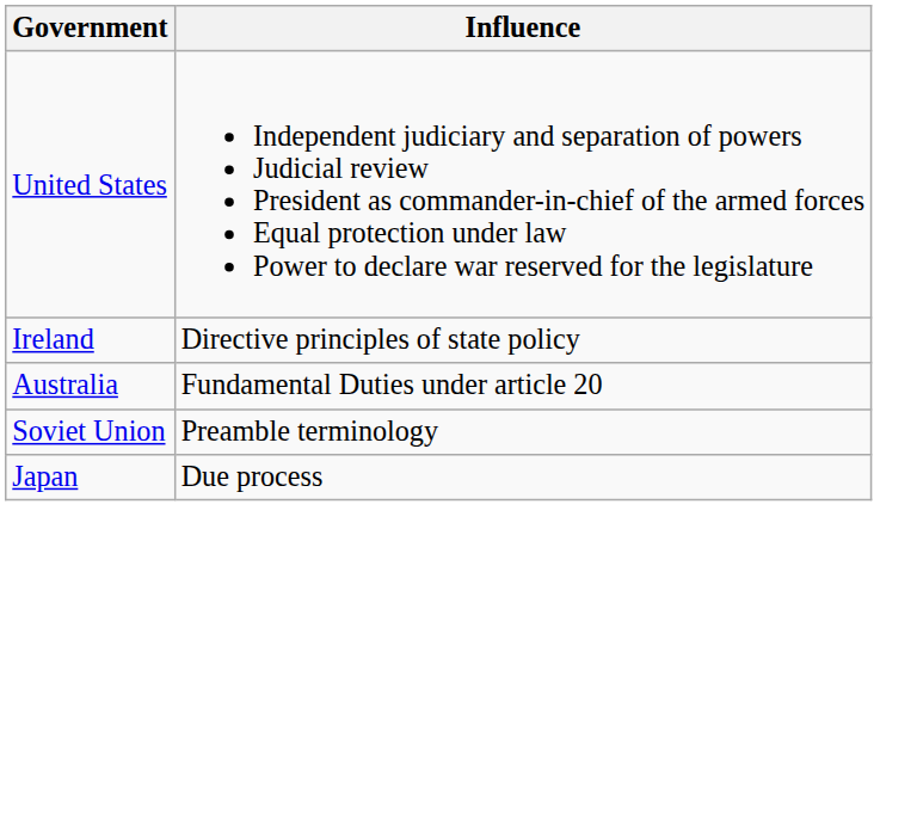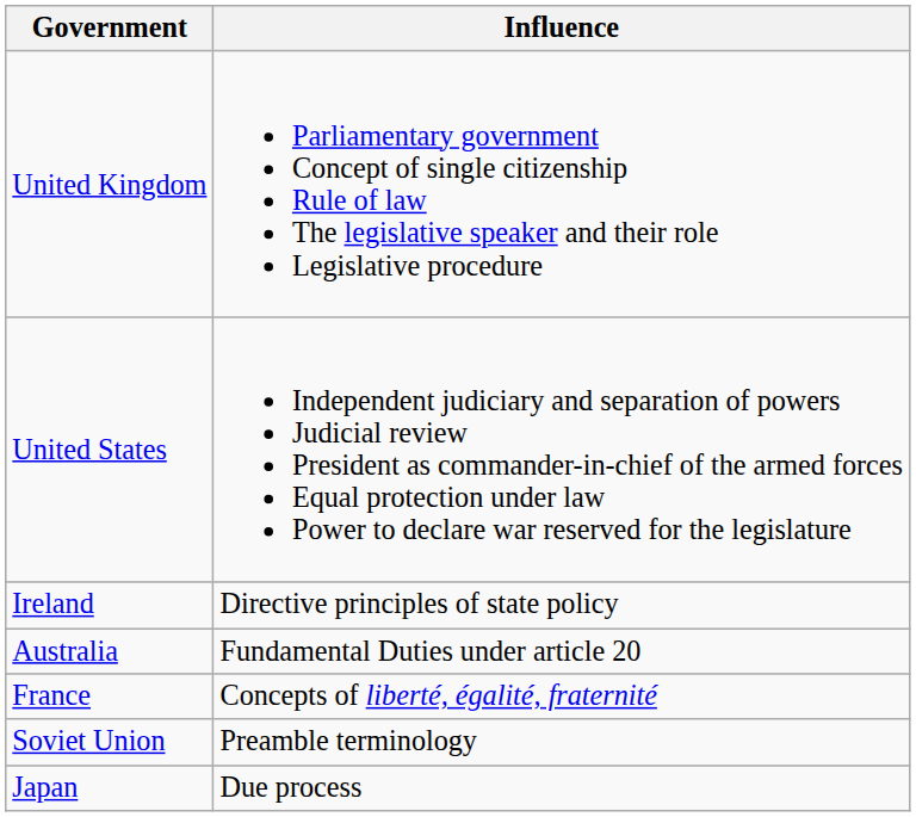 <table class="wikitable">
 <tr>
 <th>Government</th>
 <th>Influence</th>
+</tr>
+<tr>
+<td> <a href='#'>United Kingdom</a></td>
+<td><br><ul><li><a href='#'>Parliamentary government</a></li><li>Concept of single citizenship</li><li><a href='#'>Rule of law</a></li><li>The <a href='#'>legislative speaker</a> and their role</li><li>Legislative procedure</li></ul></td>
 </tr>
 <tr>
 <td> <a href='#'>United States</a></td>
 <td><br><ul><li>Independent judiciary and separation of powers</li><li>Judicial review</li><li>President as commander-in-chief of the armed forces</li><li>Equal protection under law</li><li>Power to declare war reserved for the legislature</li></ul></td>
 </tr>
 <tr>
 <td> <a href='#'>Ireland</a></td>
 <td>Directive principles of state policy</td>
 </tr>
 <tr>
 <td> <a href='#'>Australia</a></td>
 <td>Fundamental Duties under article 20</td>
 </tr>
 <tr>
+<td> <a href='#'>France</a></td>
+<td>Concepts of <em><a href='#'>liberté, égalité, fraternité</a></em></td>
+</tr>
+<tr>
 <td> <a href='#'>Soviet Union</a></td>
 <td>Preamble terminology</td>
 </tr>
 <tr>
 <td> <a href='#'>Japan</a></td>
 <td>Due process</td>
 </tr>
 </table>
